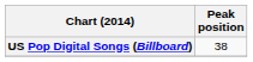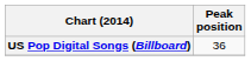 <table class="wikitable sortable plainrowheaders" style="text-align:center;">
 <tr>
 <th>Chart (2014)</th>
 <th>Peak <br> position</th>
 </tr>
 <tr>
 <th scope="row">US <a href='#'>Pop Digital Songs</a> (<a href='#'><em>Billboard</em></a>)</th>
-<td>38</td>
+<td>36</td>
 </tr>
 <tr>
 </tr>
 </table>
